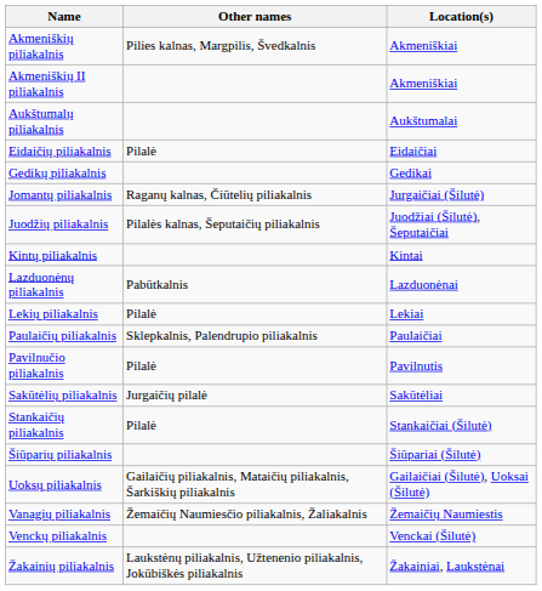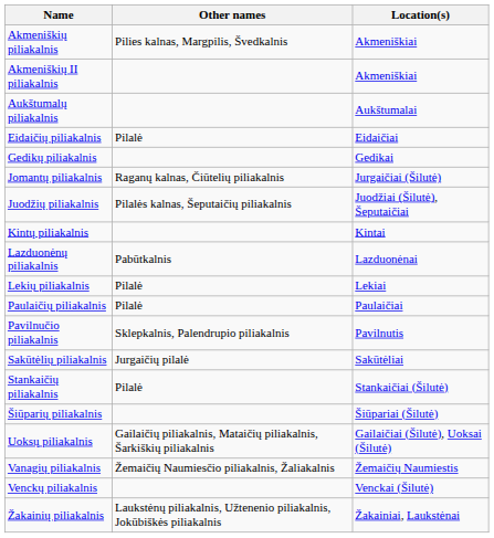 <table class="wikitable" style="font-size: 95%;">
 <tr>
 <th>Name</th>
 <th>Other names</th>
 <th>Location(s)</th>
 </tr>
 <tr>
 <td><a href='#'>Akmeniškių piliakalnis</a></td>
 <td>Pilies kalnas, Margpilis, Švedkalnis</td>
 <td><a href='#'>Akmeniškiai</a></td>
 </tr>
 <tr>
 <td><a href='#'>Akmeniškių II piliakalnis</a></td>
 <td></td>
 <td><a href='#'>Akmeniškiai</a></td>
 </tr>
 <tr>
 <td><a href='#'>Aukštumalų piliakalnis</a></td>
 <td></td>
 <td><a href='#'>Aukštumalai</a></td>
 </tr>
 <tr>
 <td><a href='#'>Eidaičių piliakalnis</a></td>
 <td>Pilalė</td>
 <td><a href='#'>Eidaičiai</a></td>
 </tr>
 <tr>
 <td><a href='#'>Gedikų piliakalnis</a></td>
 <td></td>
 <td><a href='#'>Gedikai</a></td>
 </tr>
 <tr>
 <td><a href='#'>Jomantų piliakalnis</a></td>
 <td>Raganų kalnas, Čiūtelių piliakalnis</td>
 <td><a href='#'>Jurgaičiai (Šilutė)</a></td>
 </tr>
 <tr>
 <td><a href='#'>Juodžių piliakalnis</a></td>
 <td>Pilalės kalnas, Šeputaičių piliakalnis</td>
 <td><a href='#'>Juodžiai (Šilutė)</a>, <a href='#'>Šeputaičiai</a></td>
 </tr>
 <tr>
 <td><a href='#'>Kintų piliakalnis</a></td>
 <td></td>
 <td><a href='#'>Kintai</a></td>
 </tr>
 <tr>
 <td><a href='#'>Lazduonėnų piliakalnis</a></td>
 <td>Pabūtkalnis</td>
 <td><a href='#'>Lazduonėnai</a></td>
 </tr>
 <tr>
 <td><a href='#'>Lekių piliakalnis</a></td>
 <td>Pilalė</td>
 <td><a href='#'>Lekiai</a></td>
 </tr>
 <tr>
 <td><a href='#'>Paulaičių piliakalnis</a></td>
-<td>Sklepkalnis, Palendrupio piliakalnis</td>
+<td>Pilalė</td>
 <td><a href='#'>Paulaičiai</a></td>
 </tr>
 <tr>
 <td><a href='#'>Pavilnučio piliakalnis</a></td>
-<td>Pilalė</td>
+<td>Sklepkalnis, Palendrupio piliakalnis</td>
 <td><a href='#'>Pavilnutis</a></td>
 </tr>
 <tr>
 <td><a href='#'>Sakūtėlių piliakalnis</a></td>
 <td>Jurgaičių pilalė</td>
 <td><a href='#'>Sakūtėliai</a></td>
 </tr>
 <tr>
 <td><a href='#'>Stankaičių piliakalnis</a></td>
 <td>Pilalė</td>
 <td><a href='#'>Stankaičiai (Šilutė)</a></td>
 </tr>
 <tr>
 <td><a href='#'>Šiūparių piliakalnis</a></td>
 <td></td>
 <td><a href='#'>Šiūpariai (Šilutė)</a></td>
 </tr>
 <tr>
 <td><a href='#'>Uoksų piliakalnis</a></td>
 <td>Gailaičių piliakalnis, Mataičių piliakalnis, Šarkiškių piliakalnis</td>
 <td><a href='#'>Gailaičiai (Šilutė)</a>, <a href='#'>Uoksai (Šilutė)</a></td>
 </tr>
 <tr>
 <td><a href='#'>Vanagių piliakalnis</a></td>
 <td>Žemaičių Naumiesčio piliakalnis, Žaliakalnis</td>
 <td><a href='#'>Žemaičių Naumiestis</a></td>
 </tr>
 <tr>
 <td><a href='#'>Venckų piliakalnis</a></td>
 <td></td>
 <td><a href='#'>Venckai (Šilutė)</a></td>
 </tr>
 <tr>
 <td><a href='#'>Žakainių piliakalnis</a></td>
 <td>Laukstėnų piliakalnis, Užtenenio piliakalnis, Jokūbiškės piliakalnis</td>
 <td><a href='#'>Žakainiai</a>, <a href='#'>Laukstėnai</a></td>
 </tr>
 </table>
